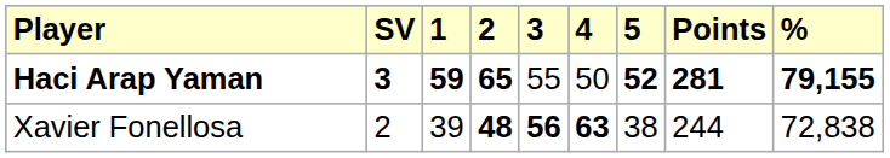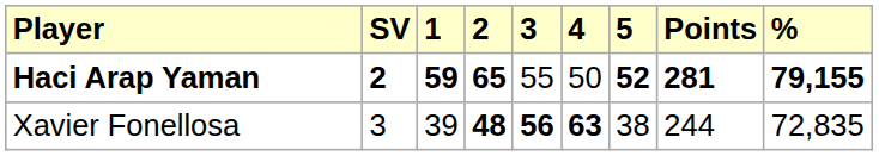 <table class="wikitable">
 <tr bgcolor="#ffffcc">
 <td width=180><strong>Player</strong></td>
 <td><strong>SV</strong></td>
 <td><strong>1</strong></td>
 <td><strong>2</strong></td>
 <td><strong>3</strong></td>
 <td><strong>4</strong></td>
 <td><strong>5</strong></td>
 <td><strong>Points</strong></td>
 <td><strong>%</strong></td>
 </tr>
 <tr bgcolor="FFFFFF">
 <td> <strong>Haci Arap Yaman</strong></td>
-<td><strong>3</strong></td>
+<td><strong>2</strong></td>
 <td><strong>59</strong></td>
 <td><strong>65</strong></td>
 <td>55</td>
 <td>50</td>
 <td><strong>52</strong></td>
 <td><strong>281</strong></td>
 <td><strong>79,155</strong></td>
 </tr>
 <tr bgcolor="FFFFFF">
 <td> Xavier Fonellosa</td>
-<td>2</td>
+<td>3</td>
 <td>39</td>
 <td><strong>48</strong></td>
 <td><strong>56</strong></td>
 <td><strong>63</strong></td>
 <td>38</td>
 <td>244</td>
-<td>72,838</td>
+<td>72,835</td>
 </tr>
 </table>
